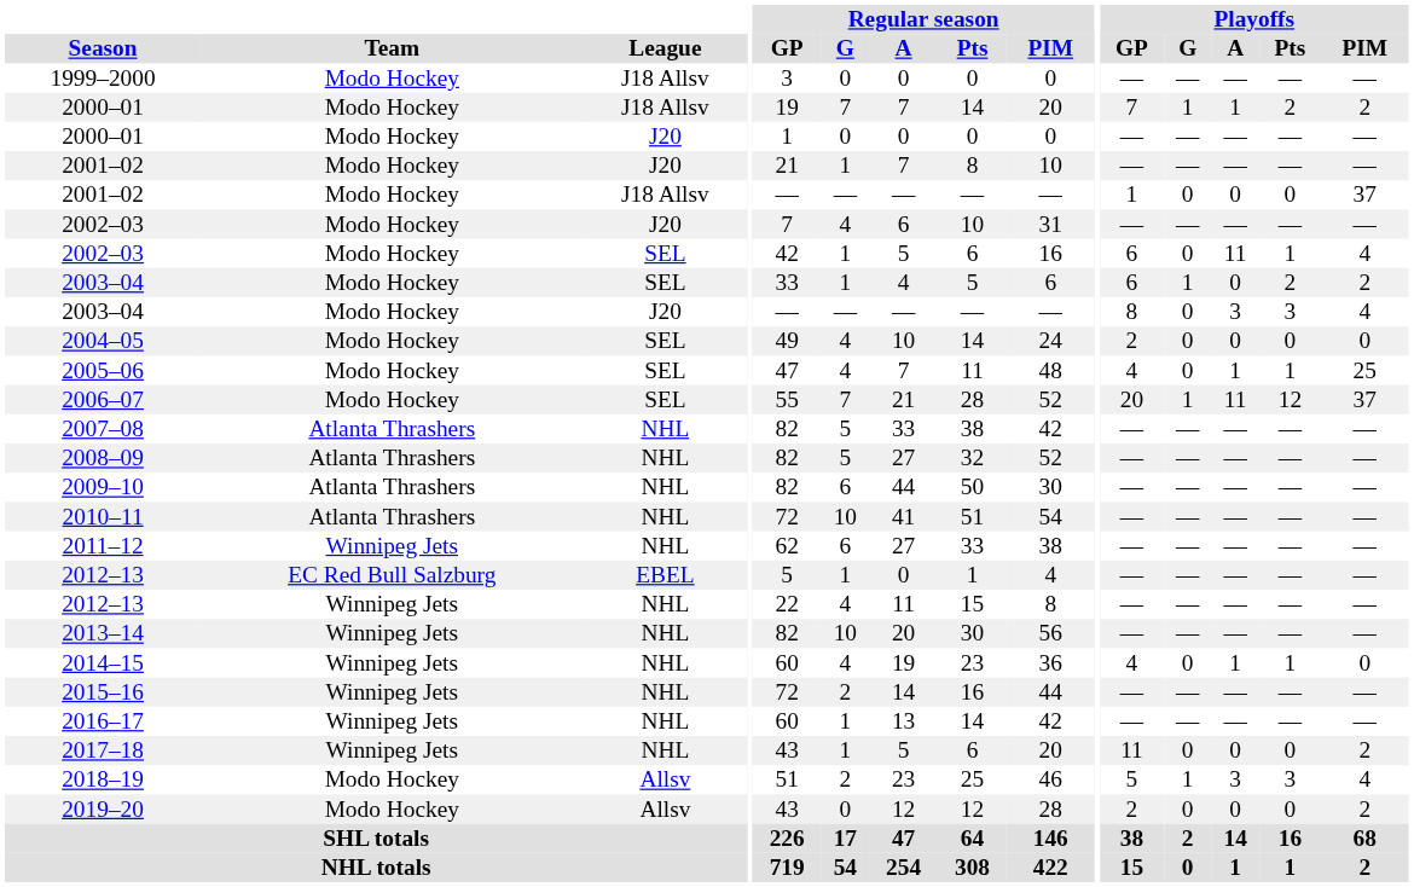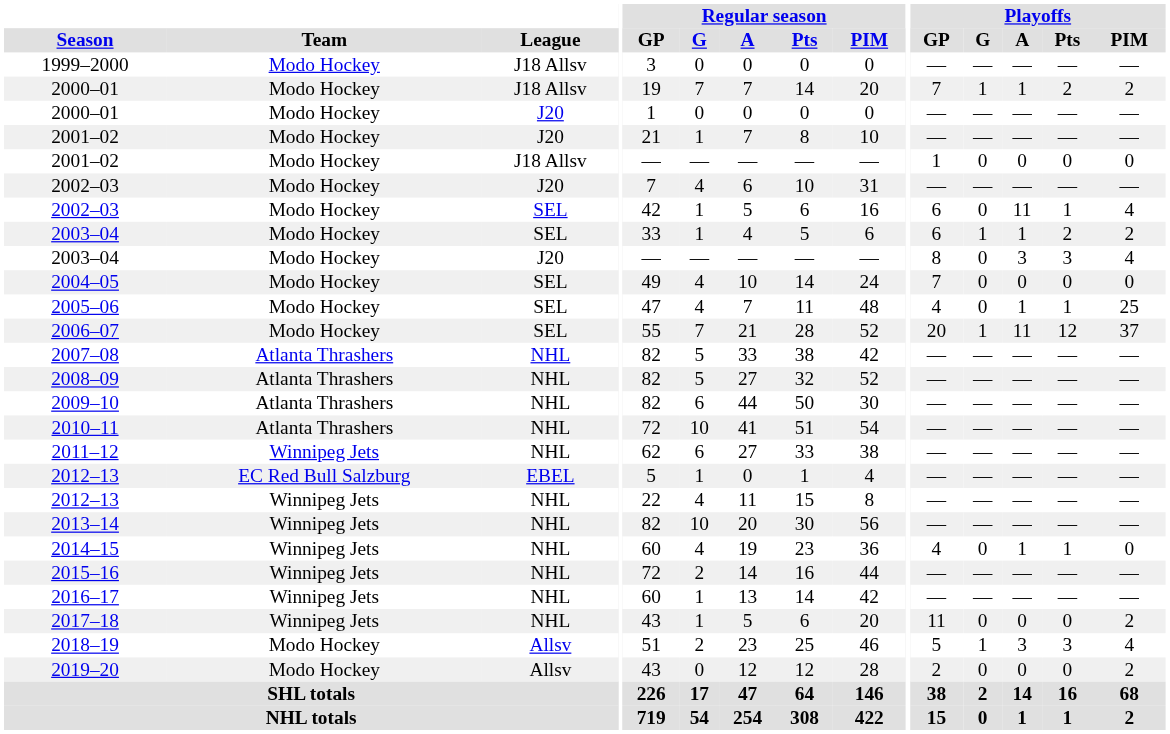 <table border="0" cellpadding="1" cellspacing="0" style="text-align:center; width:60em">
 <tr bgcolor="#e0e0e0">
 <th colspan="3" bgcolor="#ffffff"></th>
 <th rowspan="100" bgcolor="#ffffff"></th>
 <th colspan="5"><a href='#'>Regular season</a></th>
 <th rowspan="100" bgcolor="#ffffff"></th>
 <th colspan="5"><a href='#'>Playoffs</a></th>
 </tr>
 <tr bgcolor="#e0e0e0">
 <th><a href='#'>Season</a></th>
 <th>Team</th>
 <th>League</th>
 <th>GP</th>
 <th><a href='#'>G</a></th>
 <th><a href='#'>A</a></th>
 <th><a href='#'>Pts</a></th>
 <th><a href='#'>PIM</a></th>
 <th>GP</th>
 <th>G</th>
 <th>A</th>
 <th>Pts</th>
 <th>PIM</th>
 </tr>
 <tr>
 <td>1999–2000</td>
 <td><a href='#'>Modo Hockey</a></td>
 <td>J18 Allsv</td>
 <td>3</td>
 <td>0</td>
 <td>0</td>
 <td>0</td>
 <td>0</td>
 <td>—</td>
 <td>—</td>
 <td>—</td>
 <td>—</td>
 <td>—</td>
 </tr>
 <tr bgcolor="#f0f0f0">
 <td>2000–01</td>
 <td>Modo Hockey</td>
 <td>J18 Allsv</td>
 <td>19</td>
 <td>7</td>
 <td>7</td>
 <td>14</td>
 <td>20</td>
 <td>7</td>
 <td>1</td>
 <td>1</td>
 <td>2</td>
 <td>2</td>
 </tr>
 <tr>
 <td>2000–01</td>
 <td>Modo Hockey</td>
 <td><a href='#'>J20</a></td>
 <td>1</td>
 <td>0</td>
 <td>0</td>
 <td>0</td>
 <td>0</td>
 <td>—</td>
 <td>—</td>
 <td>—</td>
 <td>—</td>
 <td>—</td>
 </tr>
 <tr bgcolor="#f0f0f0">
 <td>2001–02</td>
 <td>Modo Hockey</td>
 <td>J20</td>
 <td>21</td>
 <td>1</td>
 <td>7</td>
 <td>8</td>
 <td>10</td>
 <td>—</td>
 <td>—</td>
 <td>—</td>
 <td>—</td>
 <td>—</td>
 </tr>
 <tr>
 <td>2001–02</td>
 <td>Modo Hockey</td>
 <td>J18 Allsv</td>
 <td>—</td>
 <td>—</td>
 <td>—</td>
 <td>—</td>
 <td>—</td>
 <td>1</td>
 <td>0</td>
 <td>0</td>
 <td>0</td>
-<td>37</td>
+<td>0</td>
 </tr>
 <tr bgcolor="#f0f0f0">
 <td>2002–03</td>
 <td>Modo Hockey</td>
 <td>J20</td>
 <td>7</td>
 <td>4</td>
 <td>6</td>
 <td>10</td>
 <td>31</td>
 <td>—</td>
 <td>—</td>
 <td>—</td>
 <td>—</td>
 <td>—</td>
 </tr>
 <tr>
 <td><a href='#'>2002–03</a></td>
 <td>Modo Hockey</td>
 <td><a href='#'>SEL</a></td>
 <td>42</td>
 <td>1</td>
 <td>5</td>
 <td>6</td>
 <td>16</td>
 <td>6</td>
 <td>0</td>
 <td>11</td>
 <td>1</td>
 <td>4</td>
 </tr>
 <tr bgcolor="#f0f0f0">
 <td><a href='#'>2003–04</a></td>
 <td>Modo Hockey</td>
 <td>SEL</td>
 <td>33</td>
 <td>1</td>
 <td>4</td>
 <td>5</td>
 <td>6</td>
 <td>6</td>
 <td>1</td>
-<td>0</td>
+<td>1</td>
 <td>2</td>
 <td>2</td>
 </tr>
 <tr>
 <td>2003–04</td>
 <td>Modo Hockey</td>
 <td>J20</td>
 <td>—</td>
 <td>—</td>
 <td>—</td>
 <td>—</td>
 <td>—</td>
 <td>8</td>
 <td>0</td>
 <td>3</td>
 <td>3</td>
 <td>4</td>
 </tr>
 <tr bgcolor="#f0f0f0">
 <td><a href='#'>2004–05</a></td>
 <td>Modo Hockey</td>
 <td>SEL</td>
 <td>49</td>
 <td>4</td>
 <td>10</td>
 <td>14</td>
 <td>24</td>
-<td>2</td>
+<td>7</td>
 <td>0</td>
 <td>0</td>
 <td>0</td>
 <td>0</td>
 </tr>
 <tr>
 <td><a href='#'>2005–06</a></td>
 <td>Modo Hockey</td>
 <td>SEL</td>
 <td>47</td>
 <td>4</td>
 <td>7</td>
 <td>11</td>
 <td>48</td>
 <td>4</td>
 <td>0</td>
 <td>1</td>
 <td>1</td>
 <td>25</td>
 </tr>
 <tr bgcolor="#f0f0f0">
 <td><a href='#'>2006–07</a></td>
 <td>Modo Hockey</td>
 <td>SEL</td>
 <td>55</td>
 <td>7</td>
 <td>21</td>
 <td>28</td>
 <td>52</td>
 <td>20</td>
 <td>1</td>
 <td>11</td>
 <td>12</td>
 <td>37</td>
 </tr>
 <tr>
 <td><a href='#'>2007–08</a></td>
 <td><a href='#'>Atlanta Thrashers</a></td>
 <td><a href='#'>NHL</a></td>
 <td>82</td>
 <td>5</td>
 <td>33</td>
 <td>38</td>
 <td>42</td>
 <td>—</td>
 <td>—</td>
 <td>—</td>
 <td>—</td>
 <td>—</td>
 </tr>
 <tr bgcolor="#f0f0f0">
 <td><a href='#'>2008–09</a></td>
 <td>Atlanta Thrashers</td>
 <td>NHL</td>
 <td>82</td>
 <td>5</td>
 <td>27</td>
 <td>32</td>
 <td>52</td>
 <td>—</td>
 <td>—</td>
 <td>—</td>
 <td>—</td>
 <td>—</td>
 </tr>
 <tr>
 <td><a href='#'>2009–10</a></td>
 <td>Atlanta Thrashers</td>
 <td>NHL</td>
 <td>82</td>
 <td>6</td>
 <td>44</td>
 <td>50</td>
 <td>30</td>
 <td>—</td>
 <td>—</td>
 <td>—</td>
 <td>—</td>
 <td>—</td>
 </tr>
 <tr bgcolor="#f0f0f0">
 <td><a href='#'>2010–11</a></td>
 <td>Atlanta Thrashers</td>
 <td>NHL</td>
 <td>72</td>
 <td>10</td>
 <td>41</td>
 <td>51</td>
 <td>54</td>
 <td>—</td>
 <td>—</td>
 <td>—</td>
 <td>—</td>
 <td>—</td>
 </tr>
 <tr>
 <td><a href='#'>2011–12</a></td>
 <td><a href='#'>Winnipeg Jets</a></td>
 <td>NHL</td>
 <td>62</td>
 <td>6</td>
 <td>27</td>
 <td>33</td>
 <td>38</td>
 <td>—</td>
 <td>—</td>
 <td>—</td>
 <td>—</td>
 <td>—</td>
 </tr>
 <tr bgcolor="#f0f0f0">
 <td><a href='#'>2012–13</a></td>
 <td><a href='#'>EC Red Bull Salzburg</a></td>
 <td><a href='#'>EBEL</a></td>
 <td>5</td>
 <td>1</td>
 <td>0</td>
 <td>1</td>
 <td>4</td>
 <td>—</td>
 <td>—</td>
 <td>—</td>
 <td>—</td>
 <td>—</td>
 </tr>
 <tr>
 <td><a href='#'>2012–13</a></td>
 <td>Winnipeg Jets</td>
 <td>NHL</td>
 <td>22</td>
 <td>4</td>
 <td>11</td>
 <td>15</td>
 <td>8</td>
 <td>—</td>
 <td>—</td>
 <td>—</td>
 <td>—</td>
 <td>—</td>
 </tr>
 <tr bgcolor="#f0f0f0">
 <td><a href='#'>2013–14</a></td>
 <td>Winnipeg Jets</td>
 <td>NHL</td>
 <td>82</td>
 <td>10</td>
 <td>20</td>
 <td>30</td>
 <td>56</td>
 <td>—</td>
 <td>—</td>
 <td>—</td>
 <td>—</td>
 <td>—</td>
 </tr>
 <tr>
 <td><a href='#'>2014–15</a></td>
 <td>Winnipeg Jets</td>
 <td>NHL</td>
 <td>60</td>
 <td>4</td>
 <td>19</td>
 <td>23</td>
 <td>36</td>
 <td>4</td>
 <td>0</td>
 <td>1</td>
 <td>1</td>
 <td>0</td>
 </tr>
 <tr bgcolor="#f0f0f0">
 <td><a href='#'>2015–16</a></td>
 <td>Winnipeg Jets</td>
 <td>NHL</td>
 <td>72</td>
 <td>2</td>
 <td>14</td>
 <td>16</td>
 <td>44</td>
 <td>—</td>
 <td>—</td>
 <td>—</td>
 <td>—</td>
 <td>—</td>
 </tr>
 <tr>
 <td><a href='#'>2016–17</a></td>
 <td>Winnipeg Jets</td>
 <td>NHL</td>
 <td>60</td>
 <td>1</td>
 <td>13</td>
 <td>14</td>
 <td>42</td>
 <td>—</td>
 <td>—</td>
 <td>—</td>
 <td>—</td>
 <td>—</td>
 </tr>
 <tr bgcolor="#f0f0f0">
 <td><a href='#'>2017–18</a></td>
 <td>Winnipeg Jets</td>
 <td>NHL</td>
 <td>43</td>
 <td>1</td>
 <td>5</td>
 <td>6</td>
 <td>20</td>
 <td>11</td>
 <td>0</td>
 <td>0</td>
 <td>0</td>
 <td>2</td>
 </tr>
 <tr>
 <td><a href='#'>2018–19</a></td>
 <td>Modo Hockey</td>
 <td><a href='#'>Allsv</a></td>
 <td>51</td>
 <td>2</td>
 <td>23</td>
 <td>25</td>
 <td>46</td>
 <td>5</td>
 <td>1</td>
 <td>3</td>
 <td>3</td>
 <td>4</td>
 </tr>
 <tr bgcolor="#f0f0f0">
 <td><a href='#'>2019–20</a></td>
 <td>Modo Hockey</td>
 <td>Allsv</td>
 <td>43</td>
 <td>0</td>
 <td>12</td>
 <td>12</td>
 <td>28</td>
 <td>2</td>
 <td>0</td>
 <td>0</td>
 <td>0</td>
 <td>2</td>
 </tr>
 <tr bgcolor="#e0e0e0">
 <th colspan="3">SHL totals</th>
 <th>226</th>
 <th>17</th>
 <th>47</th>
 <th>64</th>
 <th>146</th>
 <th>38</th>
 <th>2</th>
 <th>14</th>
 <th>16</th>
 <th>68</th>
 </tr>
 <tr bgcolor="#e0e0e0">
 <th colspan="3">NHL totals</th>
 <th>719</th>
 <th>54</th>
 <th>254</th>
 <th>308</th>
 <th>422</th>
 <th>15</th>
 <th>0</th>
 <th>1</th>
 <th>1</th>
 <th>2</th>
 </tr>
 </table>
